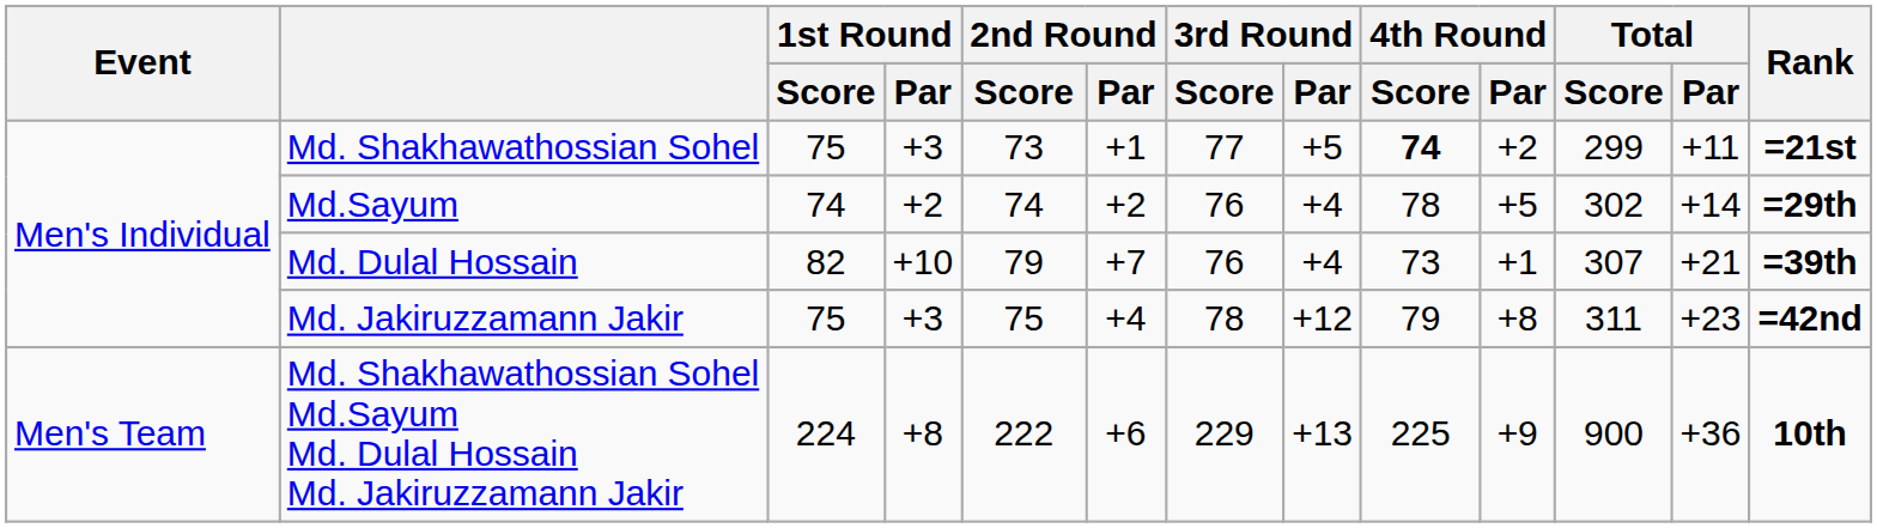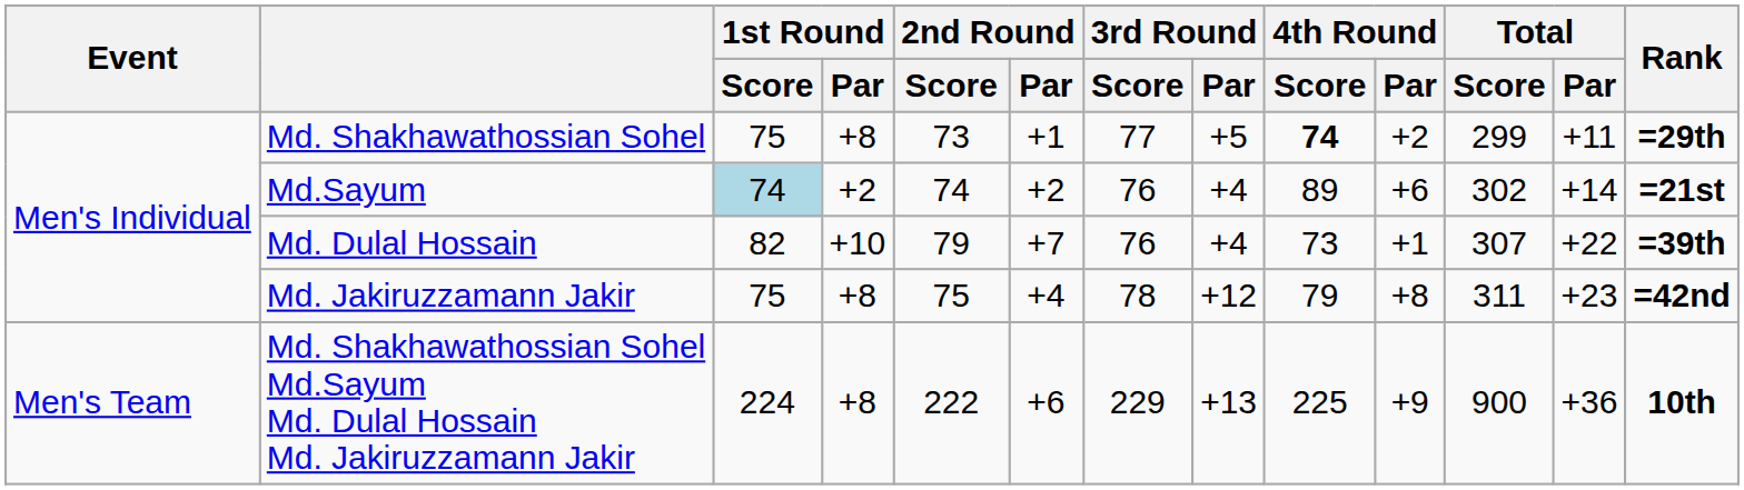 <table class="wikitable" border="1" style="font-size:90%">
 <tr>
 <th rowspan=2>Event</th>
 <th rowspan=2></th>
 <th colspan=2>1st Round</th>
 <th colspan=2>2nd Round</th>
 <th colspan=2>3rd Round</th>
 <th colspan=2>4th Round</th>
 <th colspan=2>Total</th>
 <th rowspan=2>Rank</th>
 </tr>
 <tr>
 <th>Score</th>
 <th>Par</th>
 <th>Score</th>
 <th>Par</th>
 <th>Score</th>
 <th>Par</th>
 <th>Score</th>
 <th>Par</th>
 <th>Score</th>
 <th>Par</th>
 </tr>
 <tr>
 <td rowspan=4><a href='#'>Men's Individual</a></td>
 <td><a href='#'>Md. Shakhawathossian Sohel</a></td>
 <td align=center>75</td>
-<td align=center>+3</td>
+<td align=center>+8</td>
 <td align=center>73</td>
 <td align=center>+1</td>
 <td align=center>77</td>
 <td align=center>+5</td>
 <td align=center><strong>74</strong></td>
 <td align=center>+2</td>
 <td align=center>299</td>
 <td align=center>+11</td>
-<td align=center><strong>=21st</strong></td>
+<td align=center><strong>=29th</strong></td>
 </tr>
 <tr>
 <td><a href='#'>Md.Sayum</a></td>
-<td align=center>74</td>
+<td align=center style="background: lightblue;">74</td>
 <td align=center>+2</td>
 <td align=center>74</td>
 <td align=center>+2</td>
 <td align=center>76</td>
 <td align=center>+4</td>
-<td align=center>78</td>
-<td align=center>+5</td>
+<td align=center>89</td>
+<td align=center>+6</td>
 <td align=center>302</td>
 <td align=center>+14</td>
-<td align=center><strong>=29th</strong></td>
+<td align=center><strong>=21st</strong></td>
 </tr>
 <tr>
 <td><a href='#'>Md. Dulal Hossain</a></td>
 <td align=center>82</td>
 <td align=center>+10</td>
 <td align=center>79</td>
 <td align=center>+7</td>
 <td align=center>76</td>
 <td align=center>+4</td>
 <td align=center>73</td>
 <td align=center>+1</td>
 <td align=center>307</td>
-<td align=center>+21</td>
+<td align=center>+22</td>
 <td align=center><strong>=39th</strong></td>
 </tr>
 <tr>
 <td><a href='#'>Md. Jakiruzzamann Jakir</a></td>
 <td align=center>75</td>
-<td align=center>+3</td>
+<td align=center>+8</td>
 <td align=center>75</td>
 <td align=center>+4</td>
 <td align=center>78</td>
 <td align=center>+12</td>
 <td align=center>79</td>
 <td align=center>+8</td>
 <td align=center>311</td>
 <td align=center>+23</td>
 <td align=center><strong>=42nd</strong></td>
 </tr>
 <tr>
 <td><a href='#'>Men's Team</a></td>
 <td><a href='#'>Md. Shakhawathossian Sohel</a><br><a href='#'>Md.Sayum</a><br><a href='#'>Md. Dulal Hossain</a><br><a href='#'>Md. Jakiruzzamann Jakir</a></td>
 <td align=center>224</td>
 <td align=center>+8</td>
 <td align=center>222</td>
 <td align=center>+6</td>
 <td align=center>229</td>
 <td align=center>+13</td>
 <td align=center>225</td>
 <td align=center>+9</td>
 <td align=center>900</td>
 <td align=center>+36</td>
 <td align=center><strong>10th</strong></td>
 </tr>
 </table>
